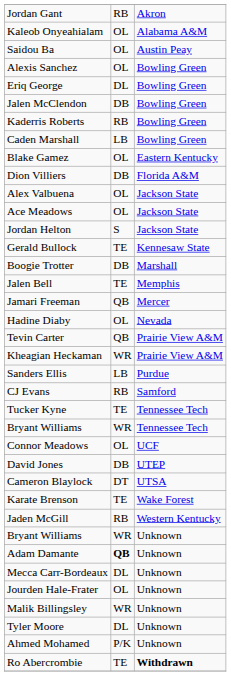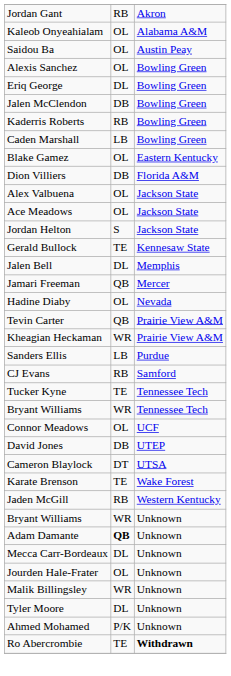 <table class="wikitable sortable">
 <tr>
 </tr>
 <tr>
 <td>Jordan Gant</td>
 <td>RB</td>
 <td><a href='#'>Akron</a></td>
 </tr>
 <tr>
 <td>Kaleob Onyeahialam</td>
 <td>OL</td>
 <td><a href='#'>Alabama A&M</a></td>
 </tr>
 <tr>
 <td>Saidou Ba</td>
 <td>OL</td>
 <td><a href='#'>Austin Peay</a></td>
 </tr>
 <tr>
 <td>Alexis Sanchez</td>
 <td>OL</td>
 <td><a href='#'>Bowling Green</a></td>
 </tr>
 <tr>
 <td>Eriq George</td>
 <td>DL</td>
 <td><a href='#'>Bowling Green</a></td>
 </tr>
 <tr>
 <td>Jalen McClendon</td>
 <td>DB</td>
 <td><a href='#'>Bowling Green</a></td>
 </tr>
 <tr>
 <td>Kaderris Roberts</td>
 <td>RB</td>
 <td><a href='#'>Bowling Green</a></td>
 </tr>
 <tr>
 <td>Caden Marshall</td>
 <td>LB</td>
 <td><a href='#'>Bowling Green</a></td>
 </tr>
 <tr>
 <td>Blake Gamez</td>
 <td>OL</td>
 <td><a href='#'>Eastern Kentucky</a></td>
 </tr>
 <tr>
 <td>Dion Villiers</td>
 <td>DB</td>
 <td><a href='#'>Florida A&M</a></td>
 </tr>
 <tr>
 <td>Alex Valbuena</td>
 <td>OL</td>
 <td><a href='#'>Jackson State</a></td>
 </tr>
 <tr>
 <td>Ace Meadows</td>
 <td>OL</td>
 <td><a href='#'>Jackson State</a></td>
 </tr>
 <tr>
 <td>Jordan Helton</td>
 <td>S</td>
 <td><a href='#'>Jackson State</a></td>
 </tr>
 <tr>
 <td>Gerald Bullock</td>
 <td>TE</td>
 <td><a href='#'>Kennesaw State</a></td>
 </tr>
 <tr>
-<td>Boogie Trotter</td>
-<td>DB</td>
-<td><a href='#'>Marshall</a></td>
-</tr>
-<tr>
 <td>Jalen Bell</td>
-<td>TE</td>
+<td>DL</td>
 <td><a href='#'>Memphis</a></td>
 </tr>
 <tr>
 <td>Jamari Freeman</td>
 <td>QB</td>
 <td><a href='#'>Mercer</a></td>
 </tr>
 <tr>
 <td>Hadine Diaby</td>
 <td>OL</td>
 <td><a href='#'>Nevada</a></td>
 </tr>
 <tr>
 <td>Tevin Carter</td>
 <td>QB</td>
 <td><a href='#'>Prairie View A&M</a></td>
 </tr>
 <tr>
 <td>Kheagian Heckaman</td>
 <td>WR</td>
 <td><a href='#'>Prairie View A&M</a></td>
 </tr>
 <tr>
 <td>Sanders Ellis</td>
 <td>LB</td>
 <td><a href='#'>Purdue</a></td>
 </tr>
 <tr>
 <td>CJ Evans</td>
 <td>RB</td>
 <td><a href='#'>Samford</a></td>
 </tr>
 <tr>
 <td>Tucker Kyne</td>
 <td>TE</td>
 <td><a href='#'>Tennessee Tech</a></td>
 </tr>
 <tr>
 <td>Bryant Williams</td>
 <td>WR</td>
 <td><a href='#'>Tennessee Tech</a></td>
 </tr>
 <tr>
 <td>Connor Meadows</td>
 <td>OL</td>
 <td><a href='#'>UCF</a></td>
 </tr>
 <tr>
 <td>David Jones</td>
 <td>DB</td>
 <td><a href='#'>UTEP</a></td>
 </tr>
 <tr>
 <td>Cameron Blaylock</td>
 <td>DT</td>
 <td><a href='#'>UTSA</a></td>
 </tr>
 <tr>
 <td>Karate Brenson</td>
 <td>TE</td>
 <td><a href='#'>Wake Forest</a></td>
 </tr>
 <tr>
 <td>Jaden McGill</td>
 <td>RB</td>
 <td><a href='#'>Western Kentucky</a></td>
 </tr>
 <tr>
 <td>Bryant Williams</td>
 <td>WR</td>
 <td>Unknown</td>
 </tr>
 <tr>
 <td>Adam Damante</td>
 <td><strong>QB</strong></td>
 <td>Unknown</td>
 </tr>
 <tr>
 <td>Mecca Carr-Bordeaux</td>
 <td>DL</td>
 <td>Unknown</td>
 </tr>
 <tr>
 <td>Jourden Hale-Frater</td>
 <td>OL</td>
 <td>Unknown</td>
 </tr>
 <tr>
 <td>Malik Billingsley</td>
 <td>WR</td>
 <td>Unknown</td>
 </tr>
 <tr>
 <td>Tyler Moore</td>
 <td>DL</td>
 <td>Unknown</td>
 </tr>
 <tr>
 <td>Ahmed Mohamed</td>
 <td>P/K</td>
 <td>Unknown</td>
 </tr>
 <tr>
 <td>Ro Abercrombie</td>
 <td>TE</td>
 <td><strong>Withdrawn</strong></td>
 </tr>
 <tr>
 </tr>
 </table>
